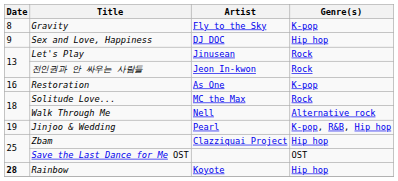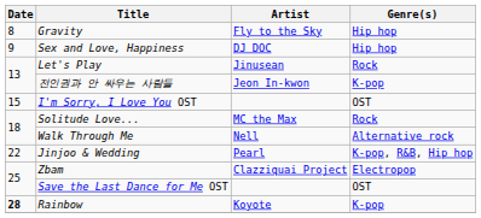 <table class="wikitable" style="text-align: left;">
 <tr>
 <th>Date</th>
 <th>Title</th>
 <th>Artist</th>
 <th>Genre(s)</th>
 </tr>
 <tr>
 <td rowspan="1">8</td>
 <td><em>Gravity</em></td>
 <td><a href='#'>Fly to the Sky</a></td>
-<td><a href='#'>K-pop</a></td>
+<td><a href='#'>Hip hop</a></td>
 </tr>
 <tr>
 <td>9</td>
 <td><em>Sex and Love, Happiness</em></td>
 <td><a href='#'>DJ DOC</a></td>
 <td><a href='#'>Hip hop</a></td>
 </tr>
 <tr>
 <td rowspan="2">13</td>
 <td><em>Let's Play</em></td>
 <td><a href='#'>Jinusean</a></td>
 <td><a href='#'>Rock</a></td>
 </tr>
 <tr>
 <td><em>전인권과 안 싸우는 사람들</em></td>
 <td><a href='#'>Jeon In-kwon</a></td>
-<td><a href='#'>Rock</a></td>
+<td><a href='#'>K-pop</a></td>
 </tr>
 <tr>
-<td>16</td>
-<td><em>Restoration</em></td>
-<td><a href='#'>As One</a></td>
-<td><a href='#'>K-pop</a></td>
+<td>15</td>
+<td><em><a href='#'>I'm Sorry, I Love You</a></em> OST</td>
+<td></td>
+<td>OST</td>
 </tr>
 <tr>
 <td rowspan="2">18</td>
 <td><em>Solitude Love...</em></td>
 <td><a href='#'>MC the Max</a></td>
 <td><a href='#'>Rock</a></td>
 </tr>
 <tr>
 <td><em>Walk Through Me</em></td>
 <td><a href='#'>Nell</a></td>
 <td><a href='#'>Alternative rock</a></td>
 </tr>
 <tr>
-<td>19</td>
+<td>22</td>
 <td><em>Jinjoo & Wedding</em></td>
 <td><a href='#'>Pearl</a></td>
 <td><a href='#'>K-pop</a>, <a href='#'>R&B</a>, <a href='#'>Hip hop</a></td>
 </tr>
 <tr>
 <td rowspan="2">25</td>
 <td><em>Zbam</em></td>
 <td><a href='#'>Clazziquai Project</a></td>
-<td><a href='#'>Hip hop</a></td>
+<td><a href='#'>Electropop</a></td>
 </tr>
 <tr>
 <td><em><a href='#'>Save the Last Dance for Me</a></em> OST</td>
 <td></td>
 <td>OST</td>
 </tr>
 <tr>
 <td><strong>28</strong></td>
 <td><em>Rainbow</em></td>
 <td><a href='#'>Koyote</a></td>
-<td><a href='#'>Hip hop</a></td>
+<td><a href='#'>K-pop</a></td>
 </tr>
 <tr>
 </tr>
 </table>
